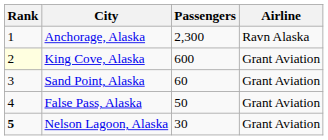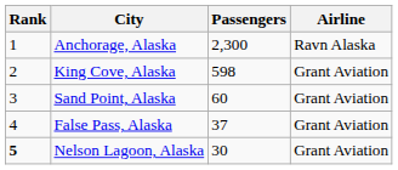 <table class="wikitable sortable" style="font-size: 95%;">
 <tr>
 <th>Rank</th>
 <th>City</th>
 <th>Passengers</th>
 <th>Airline</th>
 </tr>
 <tr>
 <td>1</td>
 <td><a href='#'>Anchorage, Alaska</a></td>
 <td>2,300</td>
 <td>Ravn Alaska</td>
 </tr>
 <tr>
-<td style="background: lightyellow;">2</td>
+<td>2</td>
 <td><a href='#'>King Cove, Alaska</a></td>
-<td>600</td>
+<td>598</td>
 <td>Grant Aviation</td>
 </tr>
 <tr>
 <td>3</td>
 <td><a href='#'>Sand Point, Alaska</a></td>
 <td>60</td>
 <td>Grant Aviation</td>
 </tr>
 <tr>
 <td>4</td>
 <td><a href='#'>False Pass, Alaska</a></td>
-<td>50</td>
+<td>37</td>
 <td>Grant Aviation</td>
 </tr>
 <tr>
 <td><strong>5</strong></td>
 <td><a href='#'>Nelson Lagoon, Alaska</a></td>
 <td>30</td>
 <td>Grant Aviation</td>
 </tr>
 </table>
